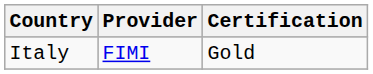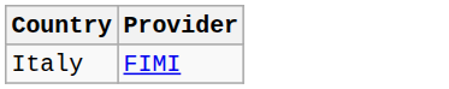 <table class="wikitable sortable">
 <tr>
 <th>Country</th>
 <th>Provider</th>
-<th>Certification</th>
 </tr>
 <tr>
 <td>Italy</td>
 <td><a href='#'>FIMI</a></td>
-<td>Gold</td>
 </tr>
 </table>
